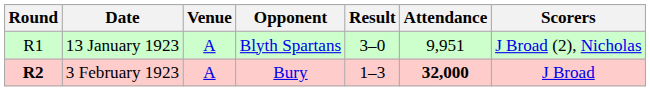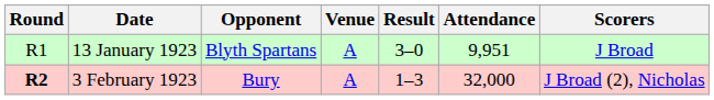 <table class="wikitable" style="font-size:100%; text-align:center">
 <tr>
 <th>Round</th>
 <th>Date</th>
+<th>Opponent</th>
 <th>Venue</th>
-<th>Opponent</th>
 <th>Result</th>
 <th>Attendance</th>
 <th>Scorers</th>
 </tr>
 <tr style="background-color: #CCFFCC;">
 <td>R1</td>
 <td>13 January 1923</td>
+<td><a href='#'>Blyth Spartans</a></td>
 <td><a href='#'>A</a></td>
-<td><a href='#'>Blyth Spartans</a></td>
 <td>3–0</td>
 <td>9,951</td>
-<td><a href='#'>J Broad</a> (2), <a href='#'>Nicholas</a></td>
+<td><a href='#'>J Broad</a></td>
 </tr>
 <tr style="background-color: #FFCCCC;">
 <td><strong>R2</strong></td>
 <td>3 February 1923</td>
+<td><a href='#'>Bury</a></td>
 <td><a href='#'>A</a></td>
-<td><a href='#'>Bury</a></td>
 <td>1–3</td>
-<td><strong>32,000</strong></td>
-<td><a href='#'>J Broad</a></td>
+<td>32,000</td>
+<td><a href='#'>J Broad</a> (2), <a href='#'>Nicholas</a></td>
 </tr>
 </table>
